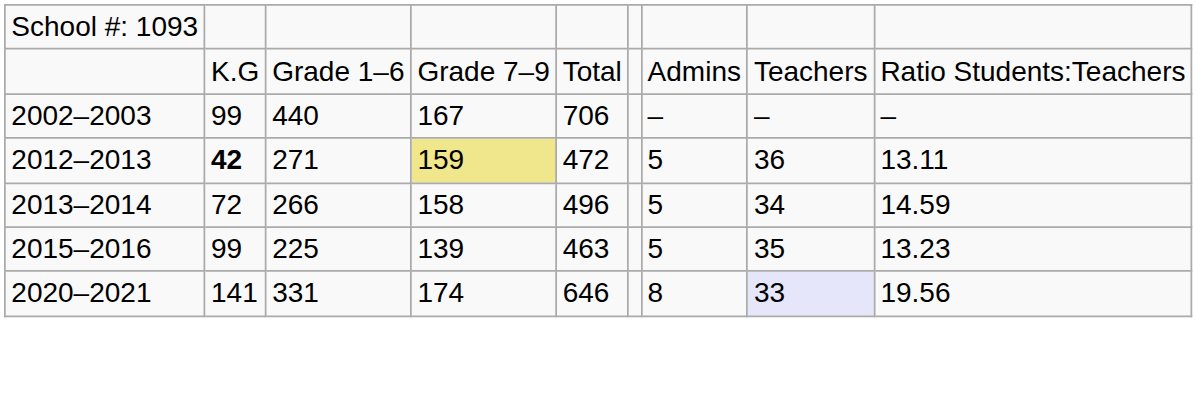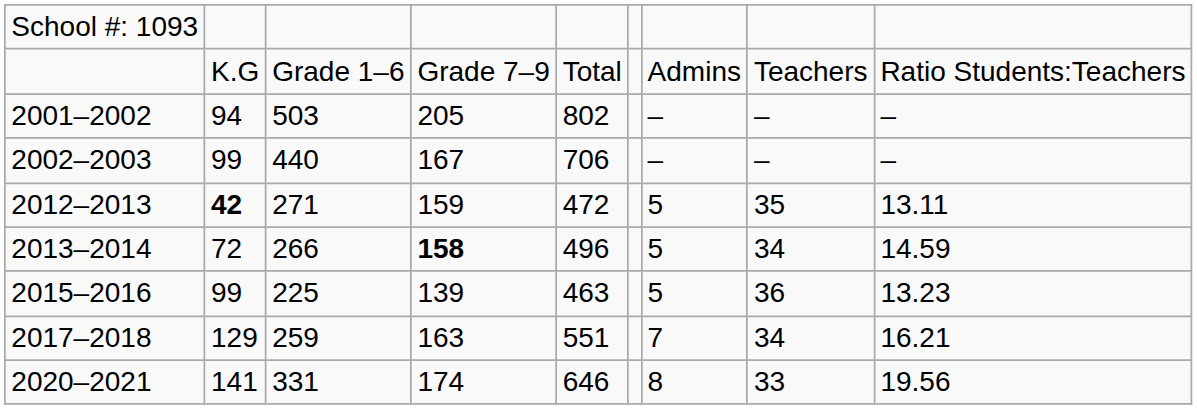 <table class="wikitable">
 <tr>
 <td>School #: 1093</td>
 <td></td>
 <td></td>
 <td></td>
 <td></td>
 <td></td>
 <td></td>
 <td></td>
 <td></td>
 </tr>
 <tr>
 <td></td>
 <td>K.G</td>
 <td>Grade 1–6</td>
 <td>Grade 7–9</td>
 <td>Total</td>
 <td></td>
 <td>Admins</td>
 <td>Teachers</td>
 <td>Ratio Students:Teachers</td>
 </tr>
 <tr>
+<td>2001–2002</td>
+<td>94</td>
+<td>503</td>
+<td>205</td>
+<td>802</td>
+<td></td>
+<td>–</td>
+<td>–</td>
+<td>–</td>
+</tr>
+<tr>
 <td>2002–2003</td>
 <td>99</td>
 <td>440</td>
 <td>167</td>
 <td>706</td>
 <td></td>
 <td>–</td>
 <td>–</td>
 <td>–</td>
 </tr>
 <tr>
 <td>2012–2013</td>
 <td><strong>42</strong></td>
 <td>271</td>
-<td style="background: khaki;">159</td>
+<td>159</td>
 <td>472</td>
 <td></td>
 <td>5</td>
-<td>36</td>
+<td>35</td>
 <td>13.11</td>
 </tr>
 <tr>
 <td>2013–2014</td>
 <td>72</td>
 <td>266</td>
-<td>158</td>
+<td><strong>158</strong></td>
 <td>496</td>
 <td></td>
 <td>5</td>
 <td>34</td>
 <td>14.59</td>
 </tr>
 <tr>
 <td>2015–2016</td>
 <td>99</td>
 <td>225</td>
 <td>139</td>
 <td>463</td>
 <td></td>
 <td>5</td>
-<td>35</td>
+<td>36</td>
 <td>13.23</td>
+</tr>
+<tr>
+<td>2017–2018</td>
+<td>129</td>
+<td>259</td>
+<td>163</td>
+<td>551</td>
+<td></td>
+<td>7</td>
+<td>34</td>
+<td>16.21</td>
 </tr>
 <tr>
 <td>2020–2021</td>
 <td>141</td>
 <td>331</td>
 <td>174</td>
 <td>646</td>
 <td></td>
 <td>8</td>
-<td style="background: lavender;">33</td>
+<td>33</td>
 <td>19.56</td>
 </tr>
 </table>
